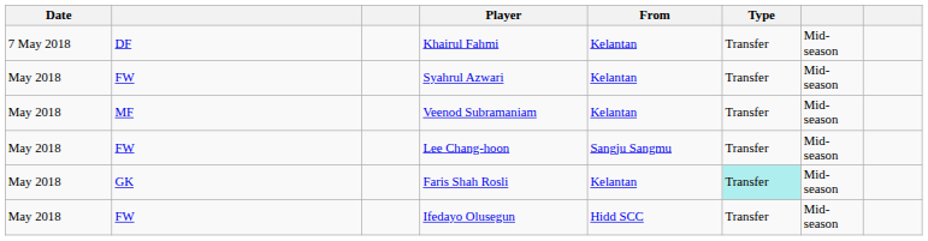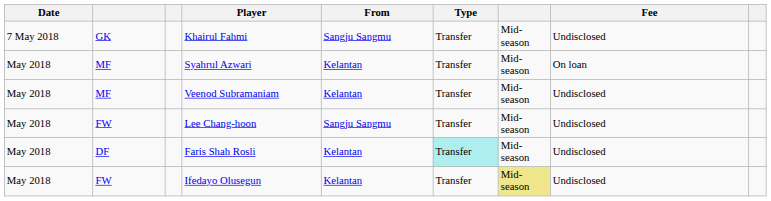 <table class="wikitable sortable" style="width:90%; text-align:center; font-size:100%; text-align:left">
 <tr>
 <th scope="col" style="width:125px;">Date</th>
 <th></th>
 <th></th>
 <th scope="col" style="width:200px;">Player</th>
 <th scope="col" style="width:160px;">From</th>
 <th scope="col" style="width:90px;">Type</th>
 <th scope="col" style="width:70px;"></th>
+<th>Fee</th>
 <th></th>
 </tr>
 <tr>
 <td>7 May 2018</td>
-<td><a href='#'>DF</a></td>
+<td><a href='#'>GK</a></td>
 <td></td>
 <td style="text-align:left"> <a href='#'>Khairul Fahmi</a></td>
-<td style="text-align:left"> <a href='#'>Kelantan</a></td>
+<td style="text-align:left"> <a href='#'>Sangju Sangmu</a></td>
 <td>Transfer</td>
 <td>Mid-season</td>
+<td>Undisclosed</td>
 <td></td>
 </tr>
 <tr>
 <td>May 2018</td>
-<td><a href='#'>FW</a></td>
+<td><a href='#'>MF</a></td>
 <td></td>
 <td style="text-align:left"> <a href='#'>Syahrul Azwari</a></td>
 <td style="text-align:left"> <a href='#'>Kelantan</a></td>
 <td>Transfer</td>
 <td>Mid-season</td>
+<td>On loan</td>
 <td></td>
 </tr>
 <tr>
 <td>May 2018</td>
 <td><a href='#'>MF</a></td>
 <td></td>
 <td style="text-align:left"> <a href='#'>Veenod Subramaniam</a></td>
 <td style="text-align:left"> <a href='#'>Kelantan</a></td>
 <td>Transfer</td>
 <td>Mid-season</td>
+<td>Undisclosed</td>
 <td></td>
 </tr>
 <tr>
 <td>May 2018</td>
 <td><a href='#'>FW</a></td>
 <td></td>
 <td style="text-align:left"> <a href='#'>Lee Chang-hoon</a></td>
 <td style="text-align:left"> <a href='#'>Sangju Sangmu</a></td>
 <td>Transfer</td>
 <td>Mid-season</td>
+<td>Undisclosed</td>
 <td></td>
 </tr>
 <tr>
 <td>May 2018</td>
-<td><a href='#'>GK</a></td>
+<td><a href='#'>DF</a></td>
 <td></td>
 <td style="text-align:left"> <a href='#'>Faris Shah Rosli</a></td>
 <td style="text-align:left"> <a href='#'>Kelantan</a></td>
 <td style="background: paleturquoise;">Transfer</td>
 <td>Mid-season</td>
+<td>Undisclosed</td>
 <td></td>
 </tr>
 <tr>
 <td>May 2018</td>
 <td><a href='#'>FW</a></td>
 <td></td>
 <td style="text-align:left"> <a href='#'>Ifedayo Olusegun</a></td>
-<td style="text-align:left"> <a href='#'>Hidd SCC</a></td>
+<td style="text-align:left"> <a href='#'>Kelantan</a></td>
 <td>Transfer</td>
-<td>Mid-season</td>
+<td style="background: khaki;">Mid-season</td>
+<td>Undisclosed</td>
 <td></td>
 </tr>
 </table>
